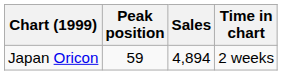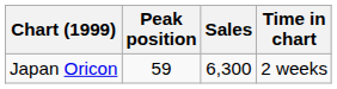 <table class="wikitable">
 <tr>
 <th align="left">Chart (1999)</th>
 <th align="center">Peak<br>position</th>
 <th align="center">Sales</th>
 <th align="center">Time in<br>chart</th>
 </tr>
 <tr>
 <td align="left">Japan <a href='#'>Oricon</a></td>
 <td align="center">59</td>
-<td align="center">4,894</td>
+<td align="center">6,300</td>
 <td align="">2 weeks</td>
 </tr>
 </table>
